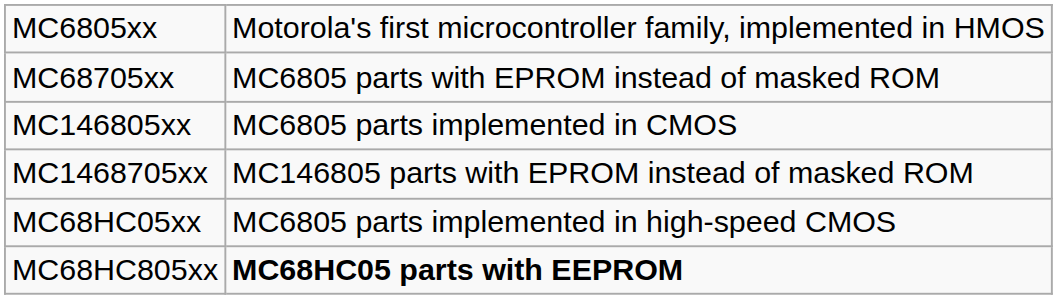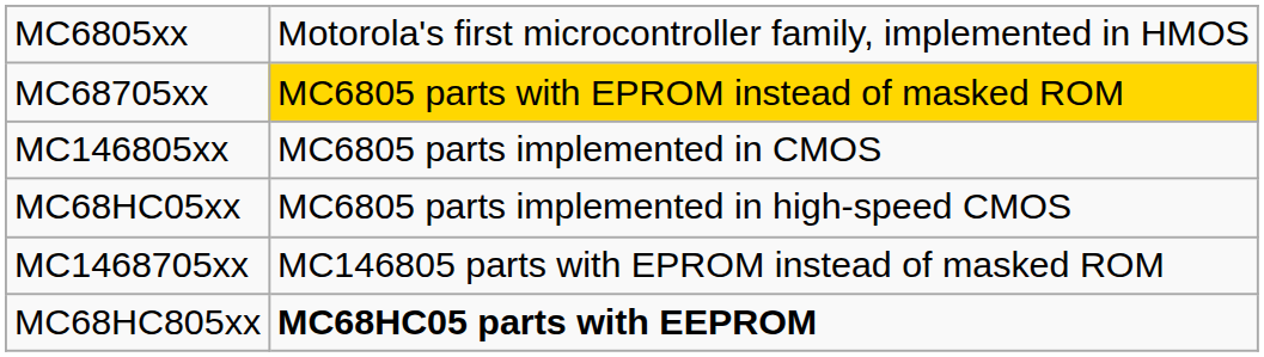 <table class="wikitable">
 <tr>
 <td>MC6805xx</td>
 <td>Motorola's first microcontroller family, implemented in HMOS</td>
 </tr>
 <tr>
 <td>MC68705xx</td>
-<td>MC6805 parts with EPROM instead of masked ROM</td>
+<td style="background: gold;">MC6805 parts with EPROM instead of masked ROM</td>
 </tr>
 <tr>
 <td>MC146805xx</td>
 <td>MC6805 parts implemented in CMOS</td>
 </tr>
 <tr>
+<td>MC68HC05xx</td>
+<td>MC6805 parts implemented in high-speed CMOS</td>
+</tr>
+<tr>
 <td>MC1468705xx</td>
 <td>MC146805 parts with EPROM instead of masked ROM</td>
-</tr>
-<tr>
-<td>MC68HC05xx</td>
-<td>MC6805 parts implemented in high-speed CMOS</td>
 </tr>
 <tr>
 <td>MC68HC805xx</td>
 <td><strong>MC68HC05 parts with EEPROM</strong></td>
 </tr>
 </table>
